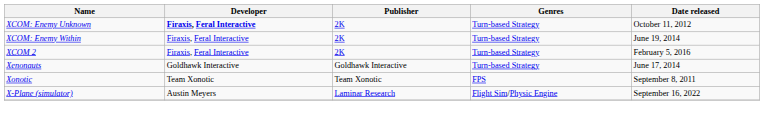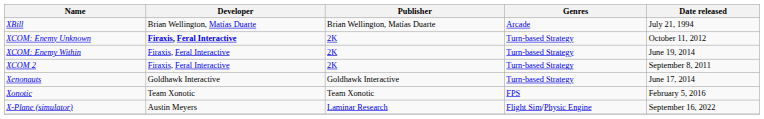 <table class="wikitable sortable" style="font-size:85%; width:98%">
 <tr>
 <th>Name</th>
 <th>Developer</th>
 <th>Publisher</th>
 <th>Genres</th>
 <th>Date released</th>
+</tr>
+<tr>
+<td><em><a href='#'>XBill</a></em></td>
+<td>Brian Wellington, <a href='#'>Matías Duarte</a></td>
+<td>Brian Wellington, Matías Duarte</td>
+<td><a href='#'>Arcade</a></td>
+<td>July 21, 1994</td>
 </tr>
 <tr>
 <td><em><a href='#'>XCOM: Enemy Unknown</a></em></td>
 <td><strong><a href='#'>Firaxis</a>, <a href='#'>Feral Interactive</a></strong></td>
 <td><a href='#'>2K</a></td>
 <td><a href='#'>Turn-based Strategy</a></td>
 <td>October 11, 2012</td>
 </tr>
 <tr>
 <td><em><a href='#'>XCOM: Enemy Within</a></em></td>
 <td><a href='#'>Firaxis</a>, <a href='#'>Feral Interactive</a></td>
 <td><a href='#'>2K</a></td>
 <td><a href='#'>Turn-based Strategy</a></td>
 <td>June 19, 2014</td>
 </tr>
 <tr>
 <td><em><a href='#'>XCOM 2</a></em></td>
 <td><a href='#'>Firaxis</a>, <a href='#'>Feral Interactive</a></td>
 <td><a href='#'>2K</a></td>
 <td><a href='#'>Turn-based Strategy</a></td>
-<td>February 5, 2016</td>
+<td>September 8, 2011</td>
 </tr>
 <tr>
 <td><em><a href='#'>Xenonauts</a></em></td>
 <td>Goldhawk Interactive</td>
 <td>Goldhawk Interactive</td>
 <td><a href='#'>Turn-based Strategy</a></td>
 <td>June 17, 2014</td>
 </tr>
 <tr>
 <td><em><a href='#'>Xonotic</a></em></td>
 <td>Team Xonotic</td>
 <td>Team Xonotic</td>
 <td><a href='#'>FPS</a></td>
-<td>September 8, 2011</td>
+<td>February 5, 2016</td>
 </tr>
 <tr>
 <td><em><a href='#'>X-Plane (simulator)</a></em></td>
 <td>Austin Meyers</td>
 <td><a href='#'>Laminar Research</a></td>
 <td><a href='#'>Flight Sim</a>/<a href='#'>Physic Engine</a></td>
 <td>September 16, 2022</td>
 </tr>
 <tr>
 </tr>
 </table>
